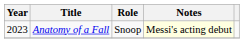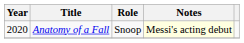 <table class="wikitable">
 <tr>
 <th>Year</th>
 <th>Title</th>
 <th>Role</th>
 <th>Notes</th>
 <th></th>
 </tr>
 <tr>
-<td>2023</td>
+<td>2020</td>
 <td><em><a href='#'>Anatomy of a Fall</a></em></td>
 <td>Snoop</td>
 <td style="background: lightyellow;">Messi's acting debut</td>
 <td></td>
 </tr>
 <tr>
 </tr>
 </table>
